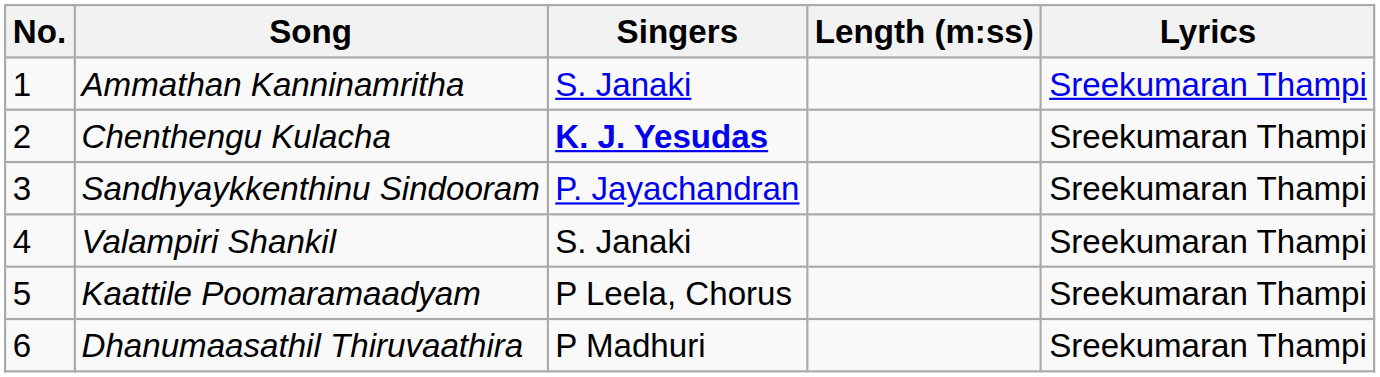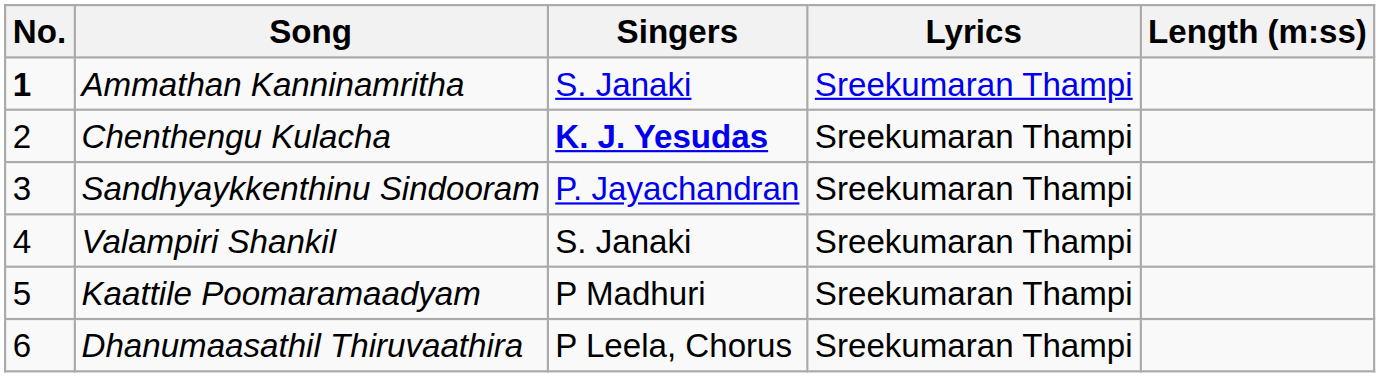 <table class="wikitable" style="font-size:95%;">
 <tr>
 <th>No.</th>
 <th>Song</th>
 <th>Singers</th>
+<th>Lyrics</th>
 <th>Length (m:ss)</th>
-<th>Lyrics</th>
 </tr>
 <tr>
-<td>1</td>
+<td><strong>1</strong></td>
 <td><em>Ammathan Kanninamritha</em></td>
 <td><a href='#'>S. Janaki</a></td>
+<td><a href='#'>Sreekumaran Thampi</a></td>
 <td></td>
-<td><a href='#'>Sreekumaran Thampi</a></td>
 </tr>
 <tr>
 <td>2</td>
 <td><em>Chenthengu Kulacha</em></td>
 <td><strong><a href='#'>K. J. Yesudas</a></strong></td>
+<td>Sreekumaran Thampi</td>
 <td></td>
-<td>Sreekumaran Thampi</td>
 </tr>
 <tr>
 <td>3</td>
 <td><em>Sandhyaykkenthinu Sindooram</em></td>
 <td><a href='#'>P. Jayachandran</a></td>
+<td>Sreekumaran Thampi</td>
 <td></td>
-<td>Sreekumaran Thampi</td>
 </tr>
 <tr>
 <td>4</td>
 <td><em>Valampiri Shankil</em></td>
 <td>S. Janaki</td>
+<td>Sreekumaran Thampi</td>
 <td></td>
-<td>Sreekumaran Thampi</td>
 </tr>
 <tr>
 <td>5</td>
 <td><em>Kaattile Poomaramaadyam</em></td>
-<td>P Leela, Chorus</td>
+<td>P Madhuri</td>
+<td>Sreekumaran Thampi</td>
 <td></td>
-<td>Sreekumaran Thampi</td>
 </tr>
 <tr>
 <td>6</td>
 <td><em>Dhanumaasathil Thiruvaathira</em></td>
-<td>P Madhuri</td>
+<td>P Leela, Chorus</td>
+<td>Sreekumaran Thampi</td>
 <td></td>
-<td>Sreekumaran Thampi</td>
 </tr>
 </table>
